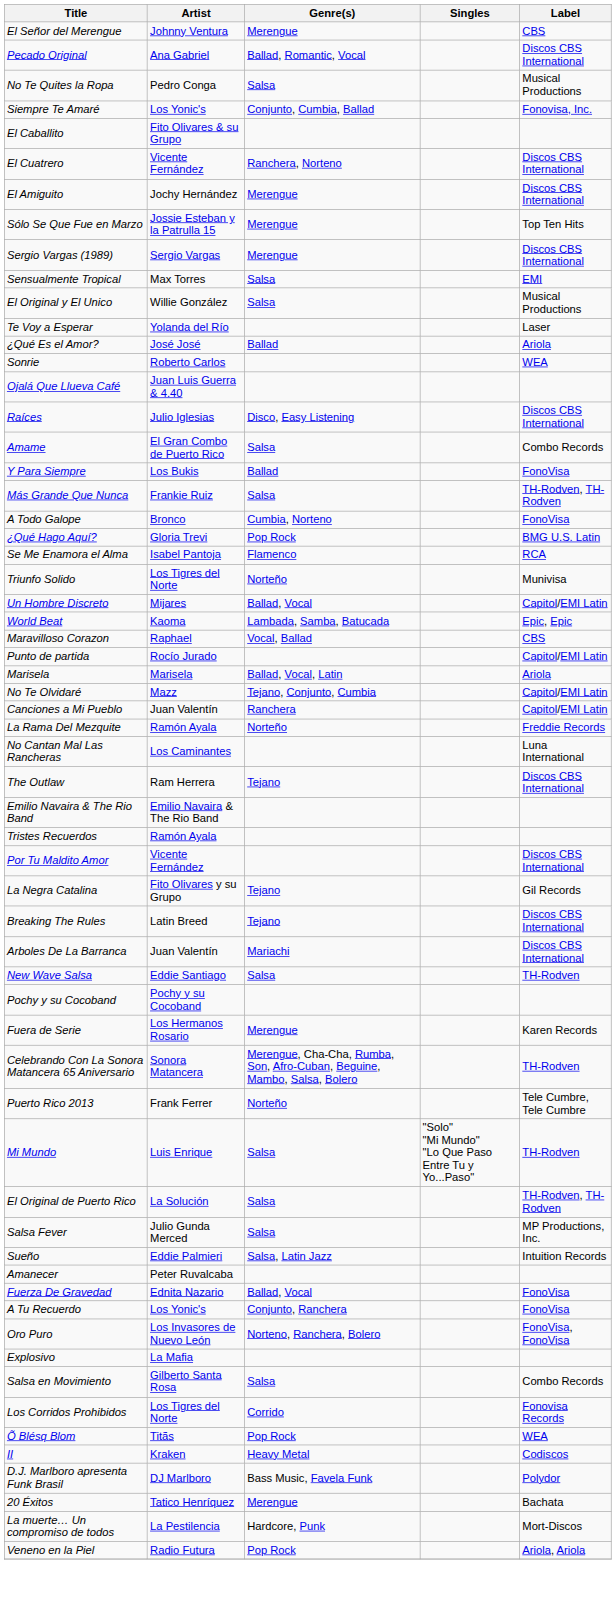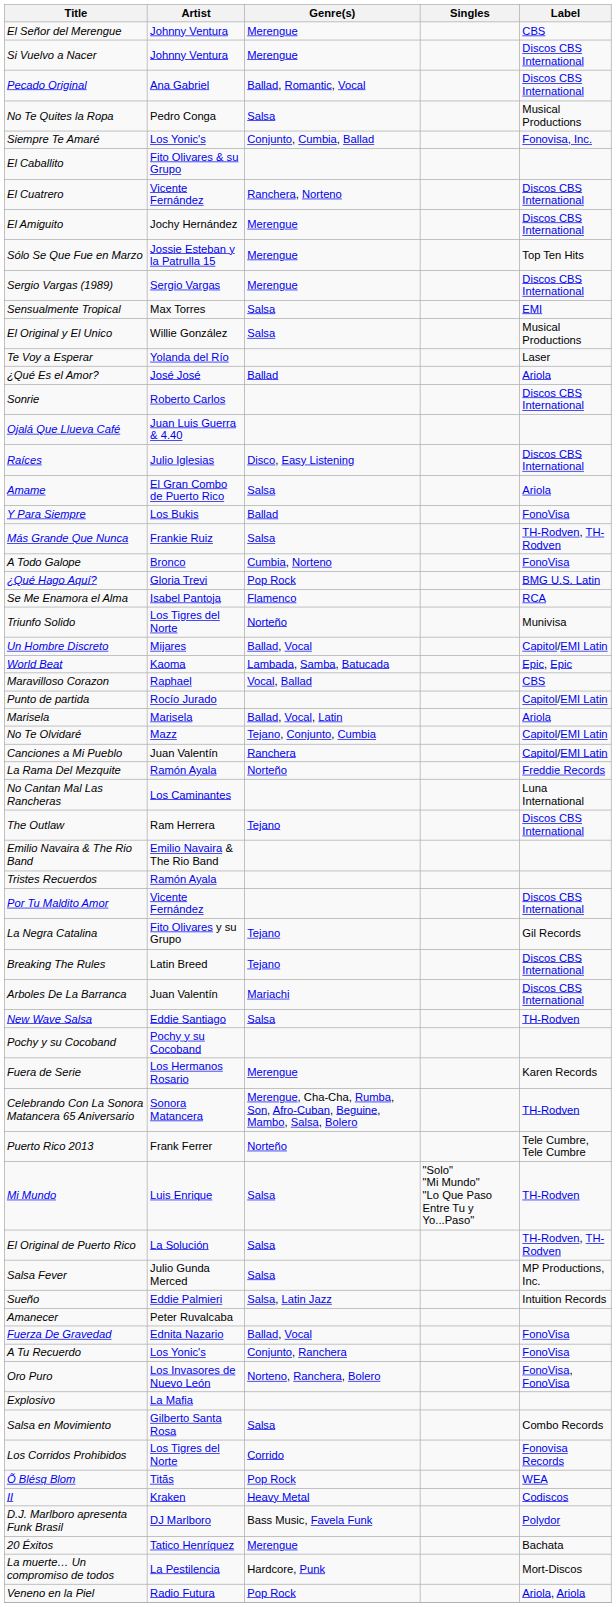 <table class="wikitable sortable" style="text-align: left;">
 <tr>
 <th>Title</th>
 <th>Artist</th>
 <th>Genre(s)</th>
 <th>Singles</th>
 <th>Label</th>
 </tr>
 <tr>
 <td><em>El Señor del Merengue</em></td>
 <td><a href='#'>Johnny Ventura</a></td>
 <td><a href='#'>Merengue</a></td>
 <td></td>
 <td><a href='#'>CBS</a></td>
+</tr>
+<tr>
+<td><em>Si Vuelvo a Nacer</em></td>
+<td><a href='#'>Johnny Ventura</a></td>
+<td><a href='#'>Merengue</a></td>
+<td></td>
+<td><a href='#'>Discos CBS International</a></td>
 </tr>
 <tr>
 <td><em><a href='#'>Pecado Original</a></em></td>
 <td><a href='#'>Ana Gabriel</a></td>
 <td><a href='#'>Ballad</a>, <a href='#'>Romantic</a>, <a href='#'>Vocal</a></td>
 <td></td>
 <td><a href='#'>Discos CBS International</a></td>
 </tr>
 <tr>
 <td><em>No Te Quites la Ropa</em></td>
 <td>Pedro Conga</td>
 <td><a href='#'>Salsa</a></td>
 <td></td>
 <td>Musical Productions</td>
 </tr>
 <tr>
 <td><em>Siempre Te Amaré</em></td>
 <td><a href='#'>Los Yonic's</a></td>
 <td><a href='#'>Conjunto</a>, <a href='#'>Cumbia</a>, <a href='#'>Ballad</a></td>
 <td></td>
 <td><a href='#'>Fonovisa, Inc.</a></td>
 </tr>
 <tr>
 <td><em>El Caballito</em></td>
 <td><a href='#'>Fito Olivares & su Grupo</a></td>
 <td></td>
 <td></td>
 <td></td>
 </tr>
 <tr>
 <td><em>El Cuatrero</em></td>
 <td><a href='#'>Vicente Fernández</a></td>
 <td><a href='#'>Ranchera</a>, <a href='#'>Norteno</a></td>
 <td></td>
 <td><a href='#'>Discos CBS International</a></td>
 </tr>
 <tr>
 <td><em>El Amiguito</em></td>
 <td>Jochy Hernández</td>
 <td><a href='#'>Merengue</a></td>
 <td></td>
 <td><a href='#'>Discos CBS International</a></td>
 </tr>
 <tr>
 <td><em>Sólo Se Que Fue en Marzo</em></td>
 <td><a href='#'>Jossie Esteban y la Patrulla 15</a></td>
 <td><a href='#'>Merengue</a></td>
 <td></td>
 <td>Top Ten Hits</td>
 </tr>
 <tr>
 <td><em>Sergio Vargas (1989)</em></td>
 <td><a href='#'>Sergio Vargas</a></td>
 <td><a href='#'>Merengue</a></td>
 <td></td>
 <td><a href='#'>Discos CBS International</a></td>
 </tr>
 <tr>
 <td><em>Sensualmente Tropical</em></td>
 <td>Max Torres</td>
 <td><a href='#'>Salsa</a></td>
 <td></td>
 <td><a href='#'>EMI</a></td>
 </tr>
 <tr>
 <td><em>El Original y El Unico</em></td>
 <td>Willie González</td>
 <td><a href='#'>Salsa</a></td>
 <td></td>
 <td>Musical Productions</td>
 </tr>
 <tr>
 <td><em>Te Voy a Esperar</em></td>
 <td><a href='#'>Yolanda del Río</a></td>
 <td></td>
 <td></td>
 <td>Laser</td>
 </tr>
 <tr>
 <td><em>¿Qué Es el Amor?</em></td>
 <td><a href='#'>José José</a></td>
 <td><a href='#'>Ballad</a></td>
 <td></td>
 <td><a href='#'>Ariola</a></td>
 </tr>
 <tr>
 <td><em>Sonrie</em></td>
 <td><a href='#'>Roberto Carlos</a></td>
 <td></td>
 <td></td>
-<td><a href='#'>WEA</a></td>
+<td><a href='#'>Discos CBS International</a></td>
 </tr>
 <tr>
 <td><em><a href='#'>Ojalá Que Llueva Café</a></em></td>
 <td><a href='#'>Juan Luis Guerra & 4.40</a></td>
 <td></td>
 <td></td>
 <td></td>
 </tr>
 <tr>
 <td><em><a href='#'>Raíces</a></em></td>
 <td><a href='#'>Julio Iglesias</a></td>
 <td><a href='#'>Disco</a>, <a href='#'>Easy Listening</a></td>
 <td></td>
 <td><a href='#'>Discos CBS International</a></td>
 </tr>
 <tr>
 <td><em><a href='#'>Amame</a></em></td>
 <td><a href='#'>El Gran Combo de Puerto Rico</a></td>
 <td><a href='#'>Salsa</a></td>
 <td></td>
-<td>Combo Records</td>
+<td><a href='#'>Ariola</a></td>
 </tr>
 <tr>
 <td><em><a href='#'>Y Para Siempre</a></em></td>
 <td><a href='#'>Los Bukis</a></td>
 <td><a href='#'>Ballad</a></td>
 <td></td>
 <td><a href='#'>FonoVisa</a></td>
 </tr>
 <tr>
 <td><em><a href='#'>Más Grande Que Nunca</a></em></td>
 <td><a href='#'>Frankie Ruiz</a></td>
 <td><a href='#'>Salsa</a></td>
 <td></td>
 <td><a href='#'>TH-Rodven</a>, <a href='#'>TH-Rodven</a></td>
 </tr>
 <tr>
 <td><em>A Todo Galope</em></td>
 <td><a href='#'>Bronco</a></td>
 <td><a href='#'>Cumbia</a>, <a href='#'>Norteno</a></td>
 <td></td>
 <td><a href='#'>FonoVisa</a></td>
 </tr>
 <tr>
 <td><em><a href='#'>¿Qué Hago Aquí?</a></em></td>
 <td><a href='#'>Gloria Trevi</a></td>
 <td><a href='#'>Pop Rock</a></td>
 <td></td>
 <td><a href='#'>BMG U.S. Latin</a></td>
 </tr>
 <tr>
 <td><em>Se Me Enamora el Alma</em></td>
 <td><a href='#'>Isabel Pantoja</a></td>
 <td><a href='#'>Flamenco</a></td>
 <td></td>
 <td><a href='#'>RCA</a></td>
 </tr>
 <tr>
 <td><em>Triunfo Solido</em></td>
 <td><a href='#'>Los Tigres del Norte</a></td>
 <td><a href='#'>Norteño</a></td>
 <td></td>
 <td>Munivisa</td>
 </tr>
 <tr>
 <td><em><a href='#'>Un Hombre Discreto</a></em></td>
 <td><a href='#'>Mijares</a></td>
 <td><a href='#'>Ballad</a>, <a href='#'>Vocal</a></td>
 <td></td>
 <td><a href='#'>Capitol</a>/<a href='#'>EMI Latin</a></td>
 </tr>
 <tr>
 <td><em><a href='#'>World Beat</a></em></td>
 <td><a href='#'>Kaoma</a></td>
 <td><a href='#'>Lambada</a>, <a href='#'>Samba</a>, <a href='#'>Batucada</a></td>
 <td></td>
 <td><a href='#'>Epic</a>, <a href='#'>Epic</a></td>
 </tr>
 <tr>
 <td><em>Maravilloso Corazon</em></td>
 <td><a href='#'>Raphael</a></td>
 <td><a href='#'>Vocal</a>, <a href='#'>Ballad</a></td>
 <td></td>
 <td><a href='#'>CBS</a></td>
 </tr>
 <tr>
 <td><em>Punto de partida</em></td>
 <td><a href='#'>Rocío Jurado</a></td>
 <td></td>
 <td></td>
 <td><a href='#'>Capitol</a>/<a href='#'>EMI Latin</a></td>
 </tr>
 <tr>
 <td><em>Marisela</em></td>
 <td><a href='#'>Marisela</a></td>
 <td><a href='#'>Ballad</a>, <a href='#'>Vocal</a>, <a href='#'>Latin</a></td>
 <td></td>
 <td><a href='#'>Ariola</a></td>
 </tr>
 <tr>
 <td><em>No Te Olvidaré</em></td>
 <td><a href='#'>Mazz</a></td>
 <td><a href='#'>Tejano</a>, <a href='#'>Conjunto</a>, <a href='#'>Cumbia</a></td>
 <td></td>
 <td><a href='#'>Capitol</a>/<a href='#'>EMI Latin</a></td>
 </tr>
 <tr>
 <td><em>Canciones a Mi Pueblo</em></td>
 <td>Juan Valentín</td>
 <td><a href='#'>Ranchera</a></td>
 <td></td>
 <td><a href='#'>Capitol</a>/<a href='#'>EMI Latin</a></td>
 </tr>
 <tr>
 <td><em>La Rama Del Mezquite</em></td>
 <td><a href='#'>Ramón Ayala</a></td>
 <td><a href='#'>Norteño</a></td>
 <td></td>
 <td><a href='#'>Freddie Records</a></td>
 </tr>
 <tr>
 <td><em>No Cantan Mal Las Rancheras</em></td>
 <td><a href='#'>Los Caminantes</a></td>
 <td></td>
 <td></td>
 <td>Luna International</td>
 </tr>
 <tr>
 <td><em>The Outlaw</em></td>
 <td>Ram Herrera</td>
 <td><a href='#'>Tejano</a></td>
 <td></td>
 <td><a href='#'>Discos CBS International</a></td>
 </tr>
 <tr>
 <td><em>Emilio Navaira & The Rio Band</em></td>
 <td><a href='#'>Emilio Navaira</a> & The Rio Band</td>
 <td></td>
 <td></td>
 <td></td>
 </tr>
 <tr>
 <td><em>Tristes Recuerdos</em></td>
 <td><a href='#'>Ramón Ayala</a></td>
 <td></td>
 <td></td>
 <td></td>
 </tr>
 <tr>
 <td><em><a href='#'>Por Tu Maldito Amor</a></em></td>
 <td><a href='#'>Vicente Fernández</a></td>
 <td></td>
 <td></td>
 <td><a href='#'>Discos CBS International</a></td>
 </tr>
 <tr>
 <td><em>La Negra Catalina</em></td>
 <td><a href='#'>Fito Olivares</a> y su Grupo</td>
 <td><a href='#'>Tejano</a></td>
 <td></td>
 <td>Gil Records</td>
 </tr>
 <tr>
 <td><em>Breaking The Rules</em></td>
 <td>Latin Breed</td>
 <td><a href='#'>Tejano</a></td>
 <td></td>
 <td><a href='#'>Discos CBS International</a></td>
 </tr>
 <tr>
 <td><em>Arboles De La Barranca</em></td>
 <td>Juan Valentín</td>
 <td><a href='#'>Mariachi</a></td>
 <td></td>
 <td><a href='#'>Discos CBS International</a></td>
 </tr>
 <tr>
 <td><em><a href='#'>New Wave Salsa</a></em></td>
 <td><a href='#'>Eddie Santiago</a></td>
 <td><a href='#'>Salsa</a></td>
 <td></td>
 <td><a href='#'>TH-Rodven</a></td>
 </tr>
 <tr>
 <td><em>Pochy y su Cocoband</em></td>
 <td><a href='#'>Pochy y su Cocoband</a></td>
 <td></td>
 <td></td>
 <td></td>
 </tr>
 <tr>
 <td><em>Fuera de Serie</em></td>
 <td><a href='#'>Los Hermanos Rosario</a></td>
 <td><a href='#'>Merengue</a></td>
 <td></td>
 <td>Karen Records</td>
 </tr>
 <tr>
 <td><em>Celebrando Con La Sonora Matancera 65 Aniversario</em></td>
 <td><a href='#'>Sonora Matancera</a></td>
 <td><a href='#'>Merengue</a>, Cha-Cha, <a href='#'>Rumba</a>, <a href='#'>Son</a>, <a href='#'>Afro-Cuban</a>, <a href='#'>Beguine</a>, <a href='#'>Mambo</a>, <a href='#'>Salsa</a>, <a href='#'>Bolero</a></td>
 <td></td>
 <td><a href='#'>TH-Rodven</a></td>
 </tr>
 <tr>
 <td><em>Puerto Rico 2013</em></td>
 <td>Frank Ferrer</td>
 <td><a href='#'>Norteño</a></td>
 <td></td>
 <td>Tele Cumbre, Tele Cumbre</td>
 </tr>
 <tr>
 <td><em><a href='#'>Mi Mundo</a> </em></td>
 <td><a href='#'>Luis Enrique</a></td>
 <td><a href='#'>Salsa</a></td>
 <td>"Solo"<br>"Mi Mundo"<br>"Lo Que Paso Entre Tu y Yo...Paso"</td>
 <td><a href='#'>TH-Rodven</a></td>
 </tr>
 <tr>
 <td><em>El Original de Puerto Rico </em></td>
 <td><a href='#'>La Solución</a></td>
 <td><a href='#'>Salsa</a></td>
 <td></td>
 <td><a href='#'>TH-Rodven</a>, <a href='#'>TH-Rodven</a></td>
 </tr>
 <tr>
 <td><em>Salsa Fever</em></td>
 <td>Julio Gunda Merced</td>
 <td><a href='#'>Salsa</a></td>
 <td></td>
 <td>MP Productions, Inc.</td>
 </tr>
 <tr>
 <td><em>Sueño</em></td>
 <td><a href='#'>Eddie Palmieri</a></td>
 <td><a href='#'>Salsa</a>, <a href='#'>Latin Jazz</a></td>
 <td></td>
 <td>Intuition Records</td>
 </tr>
 <tr>
 <td><em>Amanecer</em></td>
 <td>Peter Ruvalcaba</td>
 <td></td>
 <td></td>
 <td></td>
 </tr>
 <tr>
 <td><em><a href='#'>Fuerza De Gravedad</a></em></td>
 <td><a href='#'>Ednita Nazario</a></td>
 <td><a href='#'>Ballad</a>, <a href='#'>Vocal</a></td>
 <td></td>
 <td><a href='#'>FonoVisa</a></td>
 </tr>
 <tr>
 <td><em>A Tu Recuerdo</em></td>
 <td><a href='#'>Los Yonic's</a></td>
 <td><a href='#'>Conjunto</a>, <a href='#'>Ranchera</a></td>
 <td></td>
 <td><a href='#'>FonoVisa</a></td>
 </tr>
 <tr>
 <td><em>Oro Puro</em></td>
 <td><a href='#'>Los Invasores de Nuevo León</a></td>
 <td><a href='#'>Norteno</a>, <a href='#'>Ranchera</a>, <a href='#'>Bolero</a></td>
 <td></td>
 <td><a href='#'>FonoVisa</a>, <a href='#'>FonoVisa</a></td>
 </tr>
 <tr>
 <td><em>Explosivo</em></td>
 <td><a href='#'>La Mafia</a></td>
 <td></td>
 <td></td>
 <td></td>
 </tr>
 <tr>
 <td><em>Salsa en Movimiento</em></td>
 <td><a href='#'>Gilberto Santa Rosa</a></td>
 <td><a href='#'>Salsa</a></td>
 <td></td>
 <td>Combo Records</td>
 </tr>
 <tr>
 <td><em>Los Corridos Prohibidos</em></td>
 <td><a href='#'>Los Tigres del Norte</a></td>
 <td><a href='#'>Corrido</a></td>
 <td></td>
 <td><a href='#'>Fonovisa Records</a></td>
 </tr>
 <tr>
 <td><em><a href='#'>Õ Blésq Blom</a></em></td>
 <td><a href='#'>Titãs</a></td>
 <td><a href='#'>Pop Rock</a></td>
 <td></td>
 <td><a href='#'>WEA</a></td>
 </tr>
 <tr>
 <td><em><a href='#'>II</a></em></td>
 <td><a href='#'>Kraken</a></td>
 <td><a href='#'>Heavy Metal</a></td>
 <td></td>
 <td><a href='#'>Codiscos</a></td>
 </tr>
 <tr>
 <td><em>D.J. Marlboro apresenta Funk Brasil</em></td>
 <td><a href='#'>DJ Marlboro</a></td>
 <td>Bass Music, <a href='#'>Favela Funk</a></td>
 <td></td>
 <td><a href='#'>Polydor</a></td>
 </tr>
 <tr>
 <td><em>20 Éxitos</em></td>
 <td><a href='#'>Tatico Henríquez</a></td>
 <td><a href='#'>Merengue</a></td>
 <td></td>
 <td>Bachata</td>
 </tr>
 <tr>
 <td><em>La muerte… Un compromiso de todos</em></td>
 <td><a href='#'>La Pestilencia</a></td>
 <td>Hardcore, <a href='#'>Punk</a></td>
 <td></td>
 <td>Mort-Discos</td>
 </tr>
 <tr>
 <td><em>Veneno en la Piel</em></td>
 <td><a href='#'>Radio Futura</a></td>
 <td><a href='#'>Pop Rock</a></td>
 <td></td>
 <td><a href='#'>Ariola</a>, <a href='#'>Ariola</a></td>
 </tr>
 <tr>
 </tr>
 </table>
